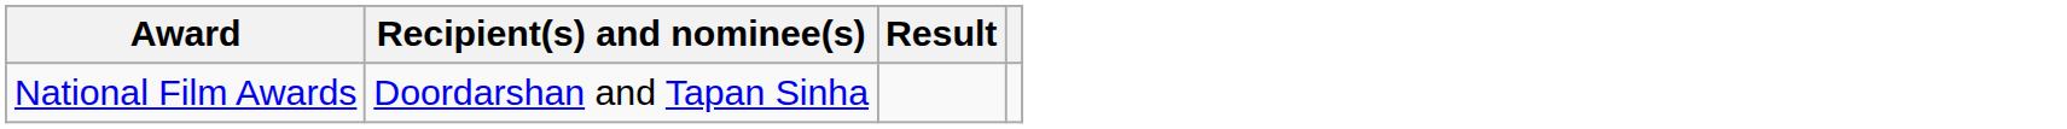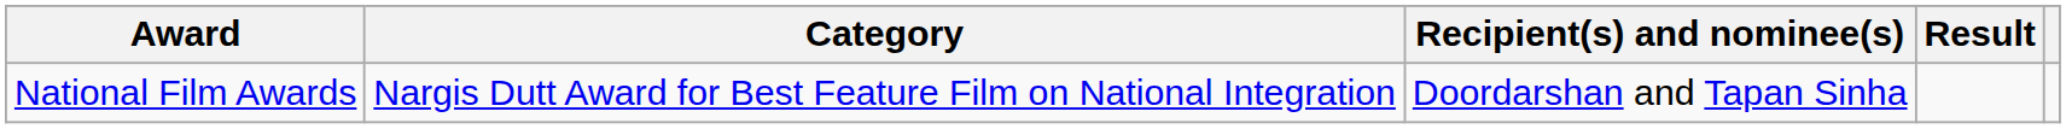 <table class="wikitable sortable">
 <tr>
 <th>Award</th>
+<th>Category</th>
 <th>Recipient(s) and nominee(s)</th>
 <th scope="col" class="unsortable">Result</th>
 <th scope="col" class="unsortable"></th>
 </tr>
 <tr>
 <td><a href='#'>National Film Awards</a></td>
+<td><a href='#'>Nargis Dutt Award for Best Feature Film on National Integration</a></td>
 <td><a href='#'>Doordarshan</a> and <a href='#'>Tapan Sinha</a></td>
 <td></td>
 <td align="center"></td>
 </tr>
 </table>
